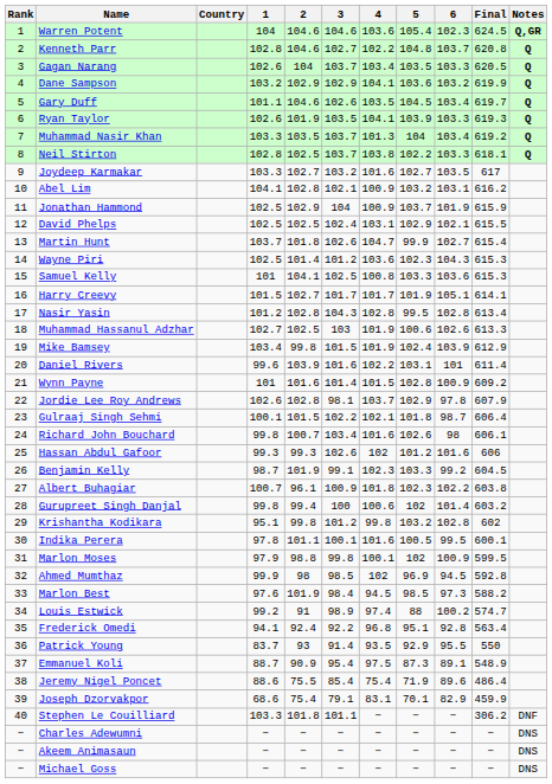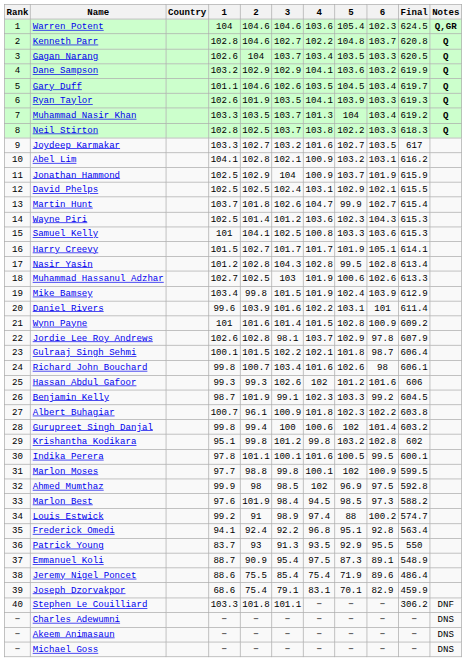 <table class="wikitable sortable" style="text-align:center;">
 <tr>
 <th>Rank</th>
 <th>Name</th>
 <th>Country</th>
 <th>1</th>
 <th>2</th>
 <th>3</th>
 <th>4</th>
 <th>5</th>
 <th>6</th>
 <th>Final</th>
 <th>Notes</th>
 </tr>
 <tr bgcolor=#ccffcc>
 <td>1</td>
 <td align=left><a href='#'>Warren Potent</a></td>
 <td align=left></td>
 <td>104</td>
 <td>104.6</td>
 <td>104.6</td>
 <td>103.6</td>
 <td>105.4</td>
 <td>102.3</td>
 <td>624.5</td>
 <td><strong>Q,GR</strong></td>
 </tr>
 <tr bgcolor=#ccffcc>
 <td>2</td>
 <td align=left><a href='#'>Kenneth Parr</a></td>
 <td align=left></td>
 <td>102.8</td>
 <td>104.6</td>
 <td>102.7</td>
 <td>102.2</td>
 <td>104.8</td>
 <td>103.7</td>
 <td>620.8</td>
 <td><strong>Q</strong></td>
 </tr>
 <tr bgcolor=#ccffcc>
 <td>3</td>
 <td align=left><a href='#'>Gagan Narang</a></td>
 <td align=left></td>
 <td>102.6</td>
 <td>104</td>
 <td>103.7</td>
 <td>103.4</td>
 <td>103.5</td>
 <td>103.3</td>
 <td>620.5</td>
 <td><strong>Q</strong></td>
 </tr>
 <tr bgcolor=#ccffcc>
 <td>4</td>
 <td align=left><a href='#'>Dane Sampson</a></td>
 <td align=left></td>
 <td>103.2</td>
 <td>102.9</td>
 <td>102.9</td>
 <td>104.1</td>
 <td>103.6</td>
 <td>103.2</td>
 <td>619.9</td>
 <td><strong>Q</strong></td>
 </tr>
 <tr bgcolor=#ccffcc>
 <td>5</td>
 <td align=left><a href='#'>Gary Duff</a></td>
 <td align=left></td>
 <td>101.1</td>
 <td>104.6</td>
 <td>102.6</td>
 <td>103.5</td>
 <td>104.5</td>
 <td>103.4</td>
 <td>619.7</td>
 <td><strong>Q</strong></td>
 </tr>
 <tr bgcolor=#ccffcc>
 <td>6</td>
 <td align=left><a href='#'>Ryan Taylor</a></td>
 <td align=left></td>
 <td>102.6</td>
 <td>101.9</td>
 <td>103.5</td>
 <td>104.1</td>
 <td>103.9</td>
 <td>103.3</td>
 <td>619.3</td>
 <td><strong>Q</strong></td>
 </tr>
 <tr bgcolor=#ccffcc>
 <td>7</td>
 <td align=left><a href='#'>Muhammad Nasir Khan</a></td>
 <td align=left></td>
 <td>103.3</td>
 <td>103.5</td>
 <td>103.7</td>
 <td>101.3</td>
 <td>104</td>
 <td>103.4</td>
 <td>619.2</td>
 <td><strong>Q</strong></td>
 </tr>
 <tr bgcolor=#ccffcc>
 <td>8</td>
 <td align=left><a href='#'>Neil Stirton</a></td>
 <td align=left></td>
 <td>102.8</td>
 <td>102.5</td>
 <td>103.7</td>
 <td>103.8</td>
 <td>102.2</td>
 <td>103.3</td>
-<td>618.1</td>
+<td>618.3</td>
 <td><strong>Q</strong></td>
 </tr>
 <tr>
 <td>9</td>
 <td align=left><a href='#'>Joydeep Karmakar</a></td>
 <td align=left></td>
 <td>103.3</td>
 <td>102.7</td>
 <td>103.2</td>
 <td>101.6</td>
 <td>102.7</td>
 <td>103.5</td>
 <td>617</td>
 <td></td>
 </tr>
 <tr>
 <td>10</td>
 <td align=left><a href='#'>Abel Lim</a></td>
 <td align=left></td>
 <td>104.1</td>
 <td>102.8</td>
 <td>102.1</td>
 <td>100.9</td>
 <td>103.2</td>
 <td>103.1</td>
 <td>616.2</td>
 <td></td>
 </tr>
 <tr>
 <td>11</td>
 <td align=left><a href='#'>Jonathan Hammond</a></td>
 <td align=left></td>
 <td>102.5</td>
 <td>102.9</td>
 <td>104</td>
 <td>100.9</td>
 <td>103.7</td>
 <td>101.9</td>
 <td>615.9</td>
 <td></td>
 </tr>
 <tr>
 <td>12</td>
 <td align=left><a href='#'>David Phelps</a></td>
 <td align=left></td>
 <td>102.5</td>
 <td>102.5</td>
 <td>102.4</td>
 <td>103.1</td>
 <td>102.9</td>
 <td>102.1</td>
 <td>615.5</td>
 <td></td>
 </tr>
 <tr>
 <td>13</td>
 <td align=left><a href='#'>Martin Hunt</a></td>
 <td align=left></td>
 <td>103.7</td>
 <td>101.8</td>
 <td>102.6</td>
 <td>104.7</td>
 <td>99.9</td>
 <td>102.7</td>
 <td>615.4</td>
 <td></td>
 </tr>
 <tr>
 <td>14</td>
 <td align=left><a href='#'>Wayne Piri</a></td>
 <td align=left></td>
 <td>102.5</td>
 <td>101.4</td>
 <td>101.2</td>
 <td>103.6</td>
 <td>102.3</td>
 <td>104.3</td>
 <td>615.3</td>
 <td></td>
 </tr>
 <tr>
 <td>15</td>
 <td align=left><a href='#'>Samuel Kelly</a></td>
 <td align=left></td>
 <td>101</td>
 <td>104.1</td>
 <td>102.5</td>
 <td>100.8</td>
 <td>103.3</td>
 <td>103.6</td>
 <td>615.3</td>
 <td></td>
 </tr>
 <tr>
 <td>16</td>
 <td align=left><a href='#'>Harry Creevy</a></td>
 <td align=left></td>
 <td>101.5</td>
 <td>102.7</td>
 <td>101.7</td>
 <td>101.7</td>
 <td>101.9</td>
 <td>105.1</td>
 <td>614.1</td>
 <td></td>
 </tr>
 <tr>
 <td>17</td>
 <td align=left><a href='#'>Nasir Yasin</a></td>
 <td align=left></td>
 <td>101.2</td>
 <td>102.8</td>
 <td>104.3</td>
 <td>102.8</td>
 <td>99.5</td>
 <td>102.8</td>
 <td>613.4</td>
 <td></td>
 </tr>
 <tr>
 <td>18</td>
 <td align=left><a href='#'>Muhammad Hassanul Adzhar</a></td>
 <td align=left></td>
 <td>102.7</td>
 <td>102.5</td>
 <td>103</td>
 <td>101.9</td>
 <td>100.6</td>
 <td>102.6</td>
 <td>613.3</td>
 <td></td>
 </tr>
 <tr>
 <td>19</td>
 <td align=left><a href='#'>Mike Bamsey</a></td>
 <td align=left></td>
 <td>103.4</td>
 <td>99.8</td>
 <td>101.5</td>
 <td>101.9</td>
 <td>102.4</td>
 <td>103.9</td>
 <td>612.9</td>
 <td></td>
 </tr>
 <tr>
 <td>20</td>
 <td align=left><a href='#'>Daniel Rivers</a></td>
 <td align=left></td>
 <td>99.6</td>
 <td>103.9</td>
 <td>101.6</td>
 <td>102.2</td>
 <td>103.1</td>
 <td>101</td>
 <td>611.4</td>
 <td></td>
 </tr>
 <tr>
 <td>21</td>
 <td align=left><a href='#'>Wynn Payne</a></td>
 <td align=left></td>
 <td>101</td>
 <td>101.6</td>
 <td>101.4</td>
 <td>101.5</td>
 <td>102.8</td>
 <td>100.9</td>
 <td>609.2</td>
 <td></td>
 </tr>
 <tr>
 <td>22</td>
 <td align=left><a href='#'>Jordie Lee Roy Andrews</a></td>
 <td align=left></td>
 <td>102.6</td>
 <td>102.8</td>
 <td>98.1</td>
 <td>103.7</td>
 <td>102.9</td>
 <td>97.8</td>
 <td>607.9</td>
 <td></td>
 </tr>
 <tr>
 <td>23</td>
 <td align=left><a href='#'>Gulraaj Singh Sehmi</a></td>
 <td align=left></td>
 <td>100.1</td>
 <td>101.5</td>
 <td>102.2</td>
 <td>102.1</td>
 <td>101.8</td>
 <td>98.7</td>
 <td>606.4</td>
 <td></td>
 </tr>
 <tr>
 <td>24</td>
 <td align=left><a href='#'>Richard John Bouchard</a></td>
 <td align=left></td>
 <td>99.8</td>
 <td>100.7</td>
 <td>103.4</td>
 <td>101.6</td>
 <td>102.6</td>
 <td>98</td>
 <td>606.1</td>
 <td></td>
 </tr>
 <tr>
 <td>25</td>
 <td align=left><a href='#'>Hassan Abdul Gafoor</a></td>
 <td align=left></td>
 <td>99.3</td>
 <td>99.3</td>
 <td>102.6</td>
 <td>102</td>
 <td>101.2</td>
 <td>101.6</td>
 <td>606</td>
 <td></td>
 </tr>
 <tr>
 <td>26</td>
 <td align=left><a href='#'>Benjamin Kelly</a></td>
 <td align=left></td>
 <td>98.7</td>
 <td>101.9</td>
 <td>99.1</td>
 <td>102.3</td>
 <td>103.3</td>
 <td>99.2</td>
 <td>604.5</td>
 <td></td>
 </tr>
 <tr>
 <td>27</td>
 <td align=left><a href='#'>Albert Buhagiar</a></td>
 <td align=left></td>
 <td>100.7</td>
 <td>96.1</td>
 <td>100.9</td>
 <td>101.8</td>
 <td>102.3</td>
 <td>102.2</td>
 <td>603.8</td>
 <td></td>
 </tr>
 <tr>
 <td>28</td>
 <td align=left><a href='#'>Gurupreet Singh Danjal</a></td>
 <td align=left></td>
 <td>99.8</td>
 <td>99.4</td>
 <td>100</td>
 <td>100.6</td>
 <td>102</td>
 <td>101.4</td>
 <td>603.2</td>
 <td></td>
 </tr>
 <tr>
 <td>29</td>
 <td align=left><a href='#'>Krishantha Kodikara</a></td>
 <td align=left></td>
 <td>95.1</td>
 <td>99.8</td>
 <td>101.2</td>
 <td>99.8</td>
 <td>103.2</td>
 <td>102.8</td>
 <td>602</td>
 <td></td>
 </tr>
 <tr>
 <td>30</td>
 <td align=left><a href='#'>Indika Perera</a></td>
 <td align=left></td>
 <td>97.8</td>
 <td>101.1</td>
 <td>100.1</td>
 <td>101.6</td>
 <td>100.5</td>
 <td>99.5</td>
 <td>600.1</td>
 <td></td>
 </tr>
 <tr>
 <td>31</td>
 <td align=left><a href='#'>Marlon Moses</a></td>
 <td align=left></td>
-<td>97.9</td>
+<td>97.7</td>
 <td>98.8</td>
 <td>99.8</td>
 <td>100.1</td>
 <td>102</td>
 <td>100.9</td>
 <td>599.5</td>
 <td></td>
 </tr>
 <tr>
 <td>32</td>
 <td align=left><a href='#'>Ahmed Mumthaz</a></td>
 <td align=left></td>
 <td>99.9</td>
 <td>98</td>
 <td>98.5</td>
 <td>102</td>
 <td>96.9</td>
-<td>94.5</td>
+<td>97.5</td>
 <td>592.8</td>
 <td></td>
 </tr>
 <tr>
 <td>33</td>
 <td align=left><a href='#'>Marlon Best</a></td>
 <td align=left></td>
 <td>97.6</td>
 <td>101.9</td>
 <td>98.4</td>
 <td>94.5</td>
 <td>98.5</td>
 <td>97.3</td>
 <td>588.2</td>
 <td></td>
 </tr>
 <tr>
 <td>34</td>
 <td align=left><a href='#'>Louis Estwick</a></td>
 <td align=left></td>
 <td>99.2</td>
 <td>91</td>
 <td>98.9</td>
 <td>97.4</td>
 <td>88</td>
 <td>100.2</td>
 <td>574.7</td>
 <td></td>
 </tr>
 <tr>
 <td>35</td>
 <td align=left><a href='#'>Frederick Omedi</a></td>
 <td align=left></td>
 <td>94.1</td>
 <td>92.4</td>
 <td>92.2</td>
 <td>96.8</td>
 <td>95.1</td>
 <td>92.8</td>
 <td>563.4</td>
 <td></td>
 </tr>
 <tr>
 <td>36</td>
 <td align=left><a href='#'>Patrick Young</a></td>
 <td align=left></td>
 <td>83.7</td>
 <td>93</td>
-<td>91.4</td>
+<td>91.3</td>
 <td>93.5</td>
 <td>92.9</td>
 <td>95.5</td>
 <td>550</td>
 <td></td>
 </tr>
 <tr>
 <td>37</td>
 <td align=left><a href='#'>Emmanuel Koli</a></td>
 <td align=left></td>
 <td>88.7</td>
 <td>90.9</td>
 <td>95.4</td>
 <td>97.5</td>
 <td>87.3</td>
 <td>89.1</td>
 <td>548.9</td>
 <td></td>
 </tr>
 <tr>
 <td>38</td>
 <td align=left><a href='#'>Jeremy Nigel Poncet</a></td>
 <td align=left></td>
 <td>88.6</td>
 <td>75.5</td>
 <td>85.4</td>
 <td>75.4</td>
 <td>71.9</td>
 <td>89.6</td>
 <td>486.4</td>
 <td></td>
 </tr>
 <tr>
 <td>39</td>
 <td align=left><a href='#'>Joseph Dzorvakpor</a></td>
 <td align=left></td>
 <td>68.6</td>
 <td>75.4</td>
 <td>79.1</td>
 <td>83.1</td>
 <td>70.1</td>
 <td>82.9</td>
 <td>459.9</td>
 <td></td>
 </tr>
 <tr>
 <td>40</td>
 <td align=left><a href='#'>Stephen Le Couilliard</a></td>
 <td align=left></td>
 <td>103.3</td>
 <td>101.8</td>
 <td>101.1</td>
 <td>−</td>
 <td>−</td>
 <td>−</td>
 <td>306.2</td>
 <td>DNF</td>
 </tr>
 <tr>
 <td>−</td>
 <td align=left><a href='#'>Charles Adewumni</a></td>
 <td align=left></td>
 <td>−</td>
 <td>−</td>
 <td>−</td>
 <td>−</td>
 <td>−</td>
 <td>−</td>
 <td>−</td>
 <td>DNS</td>
 </tr>
 <tr>
 <td>−</td>
 <td align=left><a href='#'>Akeem Animasaun</a></td>
 <td align=left></td>
 <td>−</td>
 <td>−</td>
 <td>−</td>
 <td>−</td>
 <td>−</td>
 <td>−</td>
 <td>−</td>
 <td>DNS</td>
 </tr>
 <tr>
 <td>−</td>
 <td align=left><a href='#'>Michael Goss</a></td>
 <td align=left></td>
 <td>−</td>
 <td>−</td>
 <td>−</td>
 <td>−</td>
 <td>−</td>
 <td>−</td>
 <td>−</td>
 <td>DNS</td>
 </tr>
 </table>
